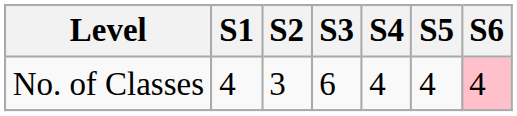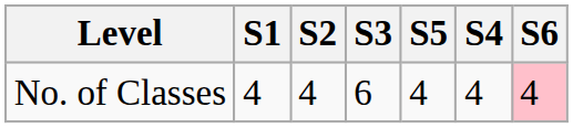 <table class="wikitable">
 <tr>
 <th>Level</th>
 <th>S1</th>
 <th>S2</th>
 <th>S3</th>
+<th>S5</th>
 <th>S4</th>
-<th>S5</th>
 <th>S6</th>
 </tr>
 <tr>
 <td>No. of Classes</td>
 <td>4</td>
-<td>3</td>
+<td>4</td>
 <td>6</td>
 <td>4</td>
 <td>4</td>
 <td style="background: pink;">4</td>
 </tr>
 </table>
